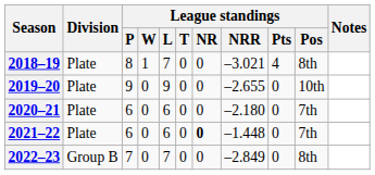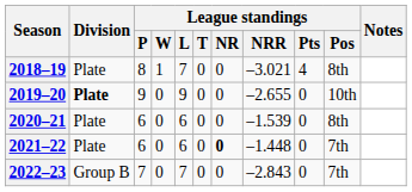 <table class="wikitable sortable">
 <tr>
 <th scope="col" rowspan="2">Season</th>
 <th scope="col" rowspan="2">Division</th>
 <th scope="col" colspan="8">League standings</th>
 <th scope="col" rowspan="2">Notes</th>
 </tr>
 <tr>
 <th scope="col">P</th>
 <th scope="col">W</th>
 <th scope="col">L</th>
 <th scope="col">T</th>
 <th scope="col">NR</th>
 <th scope="col">NRR</th>
 <th scope="col">Pts</th>
 <th scope="col">Pos</th>
 </tr>
 <tr>
 <th scope="row"><a href='#'>2018–19</a></th>
 <td>Plate</td>
 <td>8</td>
 <td>1</td>
 <td>7</td>
 <td>0</td>
 <td>0</td>
 <td>–3.021</td>
 <td>4</td>
 <td>8th</td>
 <td style="background: white;"></td>
 </tr>
 <tr>
 <th scope="row"><a href='#'>2019–20</a></th>
-<td>Plate</td>
+<td><strong>Plate</strong></td>
 <td>9</td>
 <td>0</td>
 <td>9</td>
 <td>0</td>
 <td>0</td>
 <td>–2.655</td>
 <td>0</td>
 <td>10th</td>
 <td style="background: white;"></td>
 </tr>
 <tr>
 <th scope="row"><a href='#'>2020–21</a></th>
 <td>Plate</td>
 <td>6</td>
 <td>0</td>
 <td>6</td>
 <td>0</td>
 <td>0</td>
-<td>–2.180</td>
+<td>–1.539</td>
 <td>0</td>
-<td>7th</td>
+<td>8th</td>
 <td style="background: white;"></td>
 </tr>
 <tr>
 <th scope="row"><a href='#'>2021–22</a></th>
 <td>Plate</td>
 <td>6</td>
 <td>0</td>
 <td>6</td>
 <td>0</td>
 <td><strong>0</strong></td>
 <td>–1.448</td>
 <td>0</td>
 <td>7th</td>
 <td style="background: white;"></td>
 </tr>
 <tr>
 <th scope="row"><a href='#'>2022–23</a></th>
 <td>Group B</td>
 <td>7</td>
 <td>0</td>
 <td>7</td>
 <td>0</td>
 <td>0</td>
-<td>–2.849</td>
+<td>–2.843</td>
 <td>0</td>
-<td>8th</td>
+<td>7th</td>
 <td style="background: white;"></td>
 </tr>
 </table>
